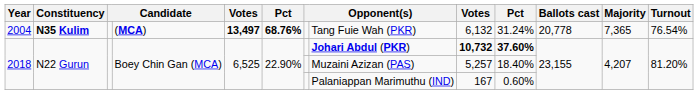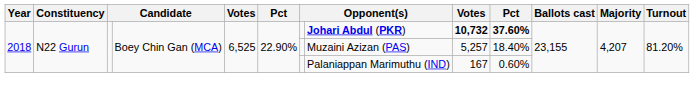 <table class="wikitable" style="margin:0.5em ; font-size:95%">
 <tr>
 <th>Year</th>
 <th>Constituency</th>
 <th colspan=2>Candidate</th>
 <th>Votes</th>
 <th>Pct</th>
 <th colspan=2>Opponent(s)</th>
 <th>Votes</th>
 <th>Pct</th>
 <th>Ballots cast</th>
 <th>Majority</th>
 <th>Turnout</th>
-</tr>
-<tr>
-<td><a href='#'>2004</a></td>
-<td><strong>N35 <a href='#'>Kulim</a></strong></td>
-<td></td>
-<td> (<a href='#'><strong>MCA</strong></a>)</td>
-<td align="right"><strong>13,497</strong></td>
-<td><strong>68.76%</strong></td>
-<td></td>
-<td>Tang Fuie Wah (<a href='#'>PKR</a>)</td>
-<td align="right">6,132</td>
-<td>31.24%</td>
-<td>20,778</td>
-<td>7,365</td>
-<td>76.54%</td>
 </tr>
 <tr>
 <td rowspan=3><a href='#'>2018</a></td>
 <td rowspan=3>N22 <a href='#'>Gurun</a></td>
 <td rowspan=3 ></td>
 <td rowspan=3>Boey Chin Gan (<a href='#'>MCA</a>)</td>
 <td rowspan=3 align="right">6,525</td>
 <td rowspan=3>22.90%</td>
 <td></td>
 <td><strong><a href='#'>Johari Abdul</a></strong> (<a href='#'><strong>PKR</strong></a>)</td>
 <td align="right"><strong>10,732</strong></td>
 <td><strong>37.60%</strong></td>
 <td rowspan=3>23,155</td>
 <td rowspan=3>4,207</td>
 <td rowspan=3>81.20%</td>
 </tr>
 <tr>
 <td></td>
 <td>Muzaini Azizan (<a href='#'>PAS</a>)</td>
 <td align="right">5,257</td>
 <td>18.40%</td>
 </tr>
 <tr>
 <td></td>
 <td>Palaniappan Marimuthu (<a href='#'>IND</a>)</td>
 <td align="right">167</td>
 <td align=right>0.60%</td>
 </tr>
 </table>
